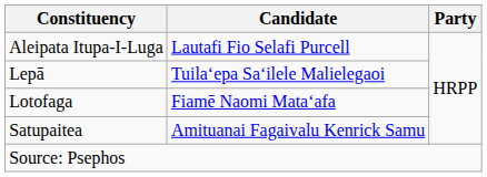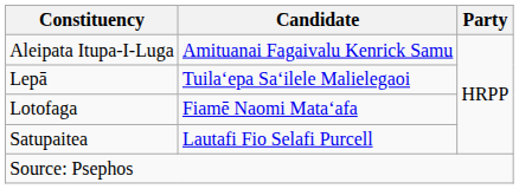 <table class=wikitable style=text-align:left>
 <tr>
 <th>Constituency</th>
 <th>Candidate</th>
 <th>Party</th>
 </tr>
 <tr>
 <td>Aleipata Itupa-I-Luga</td>
-<td><a href='#'>Lautafi Fio Selafi Purcell</a></td>
+<td><a href='#'>Amituanai Fagaivalu Kenrick Samu</a></td>
 <td rowspan="4">HRPP</td>
 </tr>
 <tr>
 <td>Lepā</td>
 <td><a href='#'>Tuilaʻepa Saʻilele Malielegaoi</a></td>
 </tr>
 <tr>
 <td>Lotofaga</td>
 <td><a href='#'>Fiamē Naomi Mataʻafa</a></td>
 </tr>
 <tr>
 <td>Satupaitea</td>
-<td><a href='#'>Amituanai Fagaivalu Kenrick Samu</a></td>
+<td><a href='#'>Lautafi Fio Selafi Purcell</a></td>
 </tr>
 <tr>
 <td colspan=3>Source: Psephos</td>
 </tr>
 </table>
